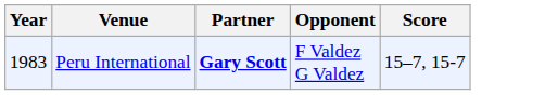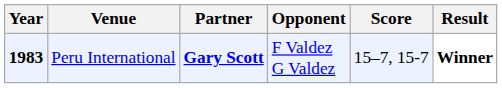 <table class="sortable wikitable" style="font-size: 90%;">
 <tr>
 <th>Year</th>
 <th>Venue</th>
 <th>Partner</th>
 <th>Opponent</th>
 <th>Score</th>
+<th>Result</th>
 </tr>
 <tr style="background:#ECF2FF">
-<td align="center">1983</td>
+<td align="center"><strong>1983</strong></td>
 <td align="left"><a href='#'>Peru International</a></td>
 <td align="left"><strong>  <a href='#'>Gary Scott</a></strong></td>
 <td align="left"> <a href='#'>F Valdez</a> <br>  <a href='#'>G Valdez</a></td>
 <td align="left">15–7, 15-7</td>
+<td style="text-align:left; background:white"> <strong>Winner</strong></td>
 </tr>
 </table>
